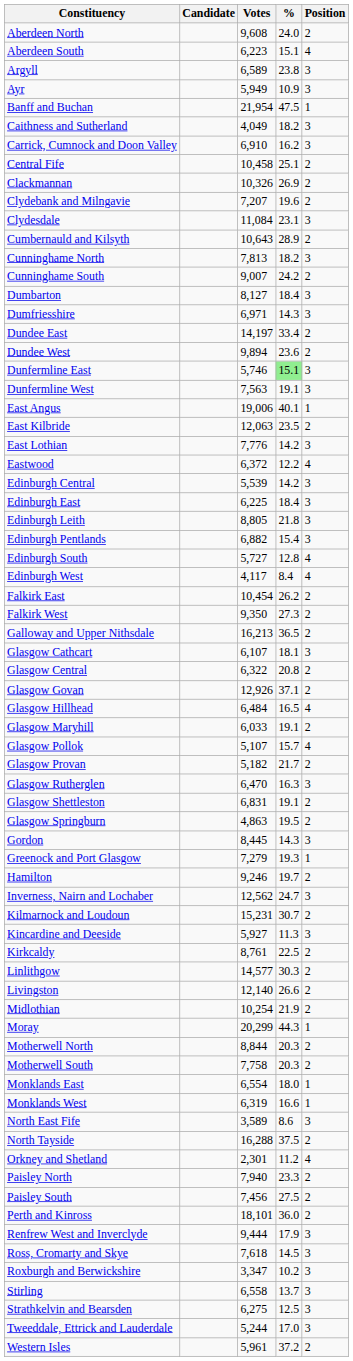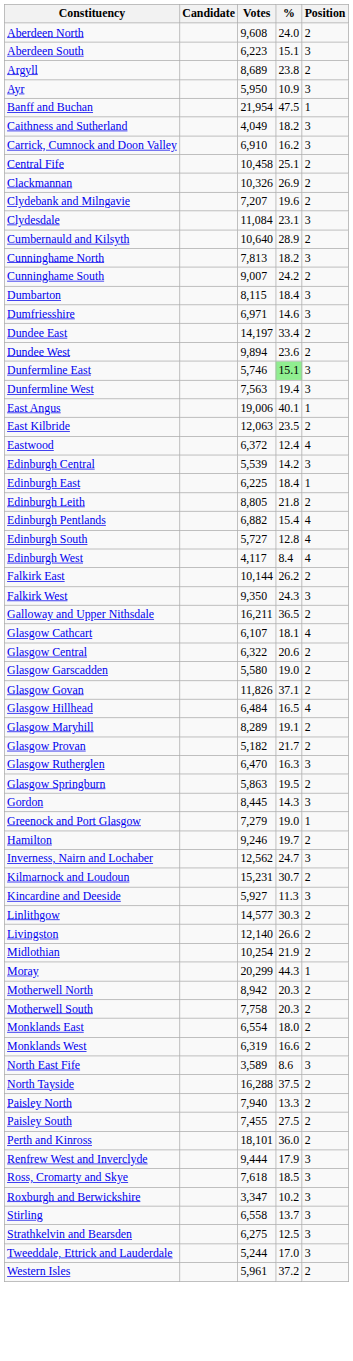 <table class="wikitable sortable">
 <tr>
 <th>Constituency</th>
 <th>Candidate</th>
 <th>Votes</th>
 <th>%</th>
 <th>Position</th>
 </tr>
 <tr>
 <td><a href='#'>Aberdeen North</a></td>
 <td></td>
 <td>9,608</td>
 <td>24.0</td>
 <td>2</td>
 </tr>
 <tr>
 <td><a href='#'>Aberdeen South</a></td>
 <td></td>
 <td>6,223</td>
 <td>15.1</td>
-<td>4</td>
+<td>3</td>
 </tr>
 <tr>
 <td><a href='#'>Argyll</a></td>
 <td></td>
-<td>6,589</td>
+<td>8,689</td>
 <td>23.8</td>
-<td>3</td>
+<td>2</td>
 </tr>
 <tr>
 <td><a href='#'>Ayr</a></td>
 <td></td>
-<td>5,949</td>
+<td>5,950</td>
 <td>10.9</td>
 <td>3</td>
 </tr>
 <tr>
 <td><a href='#'>Banff and Buchan</a></td>
 <td></td>
 <td>21,954</td>
 <td>47.5</td>
 <td>1</td>
 </tr>
 <tr>
 <td><a href='#'>Caithness and Sutherland</a></td>
 <td></td>
 <td>4,049</td>
 <td>18.2</td>
 <td>3</td>
 </tr>
 <tr>
 <td><a href='#'>Carrick, Cumnock and Doon Valley</a></td>
 <td></td>
 <td>6,910</td>
 <td>16.2</td>
 <td>3</td>
 </tr>
 <tr>
 <td><a href='#'>Central Fife</a></td>
 <td></td>
 <td>10,458</td>
 <td>25.1</td>
 <td>2</td>
 </tr>
 <tr>
 <td><a href='#'>Clackmannan</a></td>
 <td></td>
 <td>10,326</td>
 <td>26.9</td>
 <td>2</td>
 </tr>
 <tr>
 <td><a href='#'>Clydebank and Milngavie</a></td>
 <td></td>
 <td>7,207</td>
 <td>19.6</td>
 <td>2</td>
 </tr>
 <tr>
 <td><a href='#'>Clydesdale</a></td>
 <td></td>
 <td>11,084</td>
 <td>23.1</td>
 <td>3</td>
 </tr>
 <tr>
 <td><a href='#'>Cumbernauld and Kilsyth</a></td>
 <td></td>
-<td>10,643</td>
+<td>10,640</td>
 <td>28.9</td>
 <td>2</td>
 </tr>
 <tr>
 <td><a href='#'>Cunninghame North</a></td>
 <td></td>
 <td>7,813</td>
 <td>18.2</td>
 <td>3</td>
 </tr>
 <tr>
 <td><a href='#'>Cunninghame South</a></td>
 <td></td>
 <td>9,007</td>
 <td>24.2</td>
 <td>2</td>
 </tr>
 <tr>
 <td><a href='#'>Dumbarton</a></td>
 <td></td>
-<td>8,127</td>
+<td>8,115</td>
 <td>18.4</td>
 <td>3</td>
 </tr>
 <tr>
 <td><a href='#'>Dumfriesshire</a></td>
 <td></td>
 <td>6,971</td>
-<td>14.3</td>
+<td>14.6</td>
 <td>3</td>
 </tr>
 <tr>
 <td><a href='#'>Dundee East</a></td>
 <td></td>
 <td>14,197</td>
 <td>33.4</td>
 <td>2</td>
 </tr>
 <tr>
 <td><a href='#'>Dundee West</a></td>
 <td></td>
 <td>9,894</td>
 <td>23.6</td>
 <td>2</td>
 </tr>
 <tr>
 <td><a href='#'>Dunfermline East</a></td>
 <td></td>
 <td>5,746</td>
 <td style="background: lightgreen;">15.1</td>
 <td>3</td>
 </tr>
 <tr>
 <td><a href='#'>Dunfermline West</a></td>
 <td></td>
 <td>7,563</td>
-<td>19.1</td>
+<td>19.4</td>
 <td>3</td>
 </tr>
 <tr>
 <td><a href='#'>East Angus</a></td>
 <td></td>
 <td>19,006</td>
 <td>40.1</td>
 <td>1</td>
 </tr>
 <tr>
 <td><a href='#'>East Kilbride</a></td>
 <td></td>
 <td>12,063</td>
 <td>23.5</td>
 <td>2</td>
 </tr>
 <tr>
-<td><a href='#'>East Lothian</a></td>
-<td></td>
-<td>7,776</td>
-<td>14.2</td>
-<td>3</td>
-</tr>
-<tr>
 <td><a href='#'>Eastwood</a></td>
 <td></td>
 <td>6,372</td>
-<td>12.2</td>
+<td>12.4</td>
 <td>4</td>
 </tr>
 <tr>
 <td><a href='#'>Edinburgh Central</a></td>
 <td></td>
 <td>5,539</td>
 <td>14.2</td>
 <td>3</td>
 </tr>
 <tr>
 <td><a href='#'>Edinburgh East</a></td>
 <td></td>
 <td>6,225</td>
 <td>18.4</td>
-<td>3</td>
+<td>1</td>
 </tr>
 <tr>
 <td><a href='#'>Edinburgh Leith</a></td>
 <td></td>
 <td>8,805</td>
 <td>21.8</td>
-<td>3</td>
+<td>2</td>
 </tr>
 <tr>
 <td><a href='#'>Edinburgh Pentlands</a></td>
 <td></td>
 <td>6,882</td>
 <td>15.4</td>
-<td>3</td>
+<td>4</td>
 </tr>
 <tr>
 <td><a href='#'>Edinburgh South</a></td>
 <td></td>
 <td>5,727</td>
 <td>12.8</td>
 <td>4</td>
 </tr>
 <tr>
 <td><a href='#'>Edinburgh West</a></td>
 <td></td>
 <td>4,117</td>
 <td>8.4</td>
 <td>4</td>
 </tr>
 <tr>
 <td><a href='#'>Falkirk East</a></td>
 <td></td>
-<td>10,454</td>
+<td>10,144</td>
 <td>26.2</td>
 <td>2</td>
 </tr>
 <tr>
 <td><a href='#'>Falkirk West</a></td>
 <td></td>
 <td>9,350</td>
-<td>27.3</td>
-<td>2</td>
+<td>24.3</td>
+<td>3</td>
 </tr>
 <tr>
 <td><a href='#'>Galloway and Upper Nithsdale</a></td>
 <td></td>
-<td>16,213</td>
+<td>16,211</td>
 <td>36.5</td>
 <td>2</td>
 </tr>
 <tr>
 <td><a href='#'>Glasgow Cathcart</a></td>
 <td></td>
 <td>6,107</td>
 <td>18.1</td>
-<td>3</td>
+<td>4</td>
 </tr>
 <tr>
 <td><a href='#'>Glasgow Central</a></td>
 <td></td>
 <td>6,322</td>
-<td>20.8</td>
+<td>20.6</td>
+<td>2</td>
+</tr>
+<tr>
+<td><a href='#'>Glasgow Garscadden</a></td>
+<td></td>
+<td>5,580</td>
+<td>19.0</td>
 <td>2</td>
 </tr>
 <tr>
 <td><a href='#'>Glasgow Govan</a></td>
 <td></td>
-<td>12,926</td>
+<td>11,826</td>
 <td>37.1</td>
 <td>2</td>
 </tr>
 <tr>
 <td><a href='#'>Glasgow Hillhead</a></td>
 <td></td>
 <td>6,484</td>
 <td>16.5</td>
 <td>4</td>
 </tr>
 <tr>
 <td><a href='#'>Glasgow Maryhill</a></td>
 <td></td>
-<td>6,033</td>
+<td>8,289</td>
 <td>19.1</td>
 <td>2</td>
-</tr>
-<tr>
-<td><a href='#'>Glasgow Pollok</a></td>
-<td></td>
-<td>5,107</td>
-<td>15.7</td>
-<td>4</td>
 </tr>
 <tr>
 <td><a href='#'>Glasgow Provan</a></td>
 <td></td>
 <td>5,182</td>
 <td>21.7</td>
 <td>2</td>
 </tr>
 <tr>
 <td><a href='#'>Glasgow Rutherglen</a></td>
 <td></td>
 <td>6,470</td>
 <td>16.3</td>
 <td>3</td>
 </tr>
 <tr>
-<td><a href='#'>Glasgow Shettleston</a></td>
-<td></td>
-<td>6,831</td>
-<td>19.1</td>
-<td>2</td>
-</tr>
-<tr>
 <td><a href='#'>Glasgow Springburn</a></td>
 <td></td>
-<td>4,863</td>
+<td>5,863</td>
 <td>19.5</td>
 <td>2</td>
 </tr>
 <tr>
 <td><a href='#'>Gordon</a></td>
 <td></td>
 <td>8,445</td>
 <td>14.3</td>
 <td>3</td>
 </tr>
 <tr>
 <td><a href='#'>Greenock and Port Glasgow</a></td>
 <td></td>
 <td>7,279</td>
-<td>19.3</td>
+<td>19.0</td>
 <td>1</td>
 </tr>
 <tr>
 <td><a href='#'>Hamilton</a></td>
 <td></td>
 <td>9,246</td>
 <td>19.7</td>
 <td>2</td>
 </tr>
 <tr>
 <td><a href='#'>Inverness, Nairn and Lochaber</a></td>
 <td></td>
 <td>12,562</td>
 <td>24.7</td>
 <td>3</td>
 </tr>
 <tr>
 <td><a href='#'>Kilmarnock and Loudoun</a></td>
 <td></td>
 <td>15,231</td>
 <td>30.7</td>
 <td>2</td>
 </tr>
 <tr>
 <td><a href='#'>Kincardine and Deeside</a></td>
 <td></td>
 <td>5,927</td>
 <td>11.3</td>
 <td>3</td>
-</tr>
-<tr>
-<td><a href='#'>Kirkcaldy</a></td>
-<td></td>
-<td>8,761</td>
-<td>22.5</td>
-<td>2</td>
 </tr>
 <tr>
 <td><a href='#'>Linlithgow</a></td>
 <td></td>
 <td>14,577</td>
 <td>30.3</td>
 <td>2</td>
 </tr>
 <tr>
 <td><a href='#'>Livingston</a></td>
 <td></td>
 <td>12,140</td>
 <td>26.6</td>
 <td>2</td>
 </tr>
 <tr>
 <td><a href='#'>Midlothian</a></td>
 <td></td>
 <td>10,254</td>
 <td>21.9</td>
 <td>2</td>
 </tr>
 <tr>
 <td><a href='#'>Moray</a></td>
 <td></td>
 <td>20,299</td>
 <td>44.3</td>
 <td>1</td>
 </tr>
 <tr>
 <td><a href='#'>Motherwell North</a></td>
 <td></td>
-<td>8,844</td>
+<td>8,942</td>
 <td>20.3</td>
 <td>2</td>
 </tr>
 <tr>
 <td><a href='#'>Motherwell South</a></td>
 <td></td>
 <td>7,758</td>
 <td>20.3</td>
 <td>2</td>
 </tr>
 <tr>
 <td><a href='#'>Monklands East</a></td>
 <td></td>
 <td>6,554</td>
 <td>18.0</td>
-<td>1</td>
+<td>2</td>
 </tr>
 <tr>
 <td><a href='#'>Monklands West</a></td>
 <td></td>
 <td>6,319</td>
 <td>16.6</td>
-<td>1</td>
+<td>2</td>
 </tr>
 <tr>
 <td><a href='#'>North East Fife</a></td>
 <td></td>
 <td>3,589</td>
 <td>8.6</td>
 <td>3</td>
 </tr>
 <tr>
 <td><a href='#'>North Tayside</a></td>
 <td></td>
 <td>16,288</td>
 <td>37.5</td>
 <td>2</td>
 </tr>
 <tr>
-<td><a href='#'>Orkney and Shetland</a></td>
-<td></td>
-<td>2,301</td>
-<td>11.2</td>
-<td>4</td>
-</tr>
-<tr>
 <td><a href='#'>Paisley North</a></td>
 <td></td>
 <td>7,940</td>
-<td>23.3</td>
+<td>13.3</td>
 <td>2</td>
 </tr>
 <tr>
 <td><a href='#'>Paisley South</a></td>
 <td></td>
-<td>7,456</td>
+<td>7,455</td>
 <td>27.5</td>
 <td>2</td>
 </tr>
 <tr>
 <td><a href='#'>Perth and Kinross</a></td>
 <td></td>
 <td>18,101</td>
 <td>36.0</td>
 <td>2</td>
 </tr>
 <tr>
 <td><a href='#'>Renfrew West and Inverclyde</a></td>
 <td></td>
 <td>9,444</td>
 <td>17.9</td>
 <td>3</td>
 </tr>
 <tr>
 <td><a href='#'>Ross, Cromarty and Skye</a></td>
 <td></td>
 <td>7,618</td>
-<td>14.5</td>
+<td>18.5</td>
 <td>3</td>
 </tr>
 <tr>
 <td><a href='#'>Roxburgh and Berwickshire</a></td>
 <td></td>
 <td>3,347</td>
 <td>10.2</td>
 <td>3</td>
 </tr>
 <tr>
 <td><a href='#'>Stirling</a></td>
 <td></td>
 <td>6,558</td>
 <td>13.7</td>
 <td>3</td>
 </tr>
 <tr>
 <td><a href='#'>Strathkelvin and Bearsden</a></td>
 <td></td>
 <td>6,275</td>
 <td>12.5</td>
 <td>3</td>
 </tr>
 <tr>
 <td><a href='#'>Tweeddale, Ettrick and Lauderdale</a></td>
 <td></td>
 <td>5,244</td>
 <td>17.0</td>
 <td>3</td>
 </tr>
 <tr>
 <td><a href='#'>Western Isles</a></td>
 <td></td>
 <td>5,961</td>
 <td>37.2</td>
 <td>2</td>
 </tr>
 </table>
